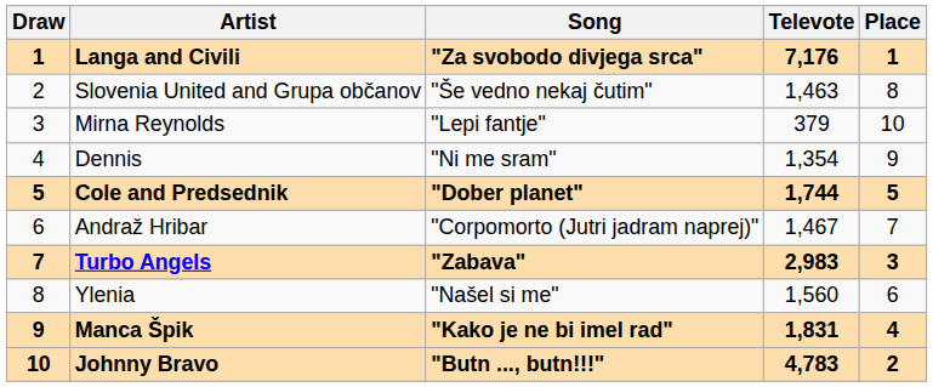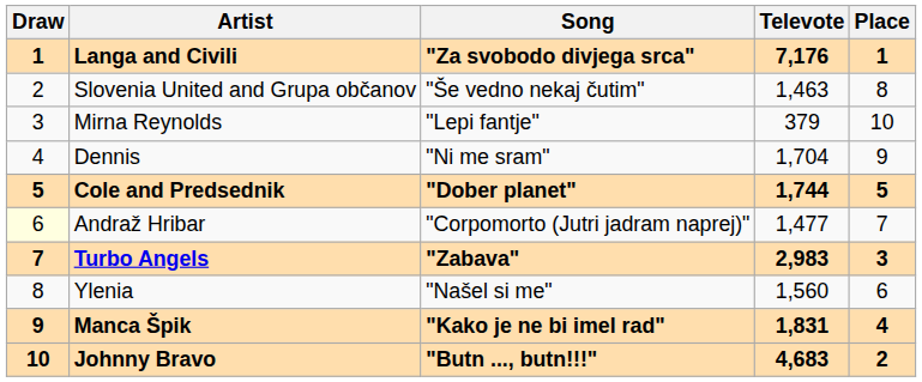 <table class="sortable wikitable" style="margin: 1em auto 1em auto; text-align:center">
 <tr>
 <th>Draw</th>
 <th>Artist</th>
 <th>Song</th>
 <th>Televote</th>
 <th>Place</th>
 </tr>
 <tr style="font-weight:bold; background:navajowhite">
 <td>1</td>
 <td align="left">Langa and Civili</td>
 <td align="left">"Za svobodo divjega srca"</td>
 <td>7,176</td>
 <td>1</td>
 </tr>
 <tr>
 <td>2</td>
 <td align="left">Slovenia United and Grupa občanov</td>
 <td align="left">"Še vedno nekaj čutim"</td>
 <td>1,463</td>
 <td>8</td>
 </tr>
 <tr>
 <td>3</td>
 <td align="left">Mirna Reynolds</td>
 <td align="left">"Lepi fantje"</td>
 <td>379</td>
 <td>10</td>
 </tr>
 <tr>
 <td>4</td>
 <td align="left">Dennis</td>
 <td align="left">"Ni me sram"</td>
-<td>1,354</td>
+<td>1,704</td>
 <td>9</td>
 </tr>
 <tr style="font-weight:bold; background:navajowhite">
 <td>5</td>
 <td align="left">Cole and Predsednik</td>
 <td align="left">"Dober planet"</td>
 <td>1,744</td>
 <td>5</td>
 </tr>
 <tr>
-<td>6</td>
+<td style="background: lightyellow;">6</td>
 <td align="left">Andraž Hribar</td>
 <td align="left">"Corpomorto (Jutri jadram naprej)"</td>
-<td>1,467</td>
+<td>1,477</td>
 <td>7</td>
 </tr>
 <tr style="font-weight:bold; background:navajowhite">
 <td>7</td>
 <td align="left"><a href='#'>Turbo Angels</a></td>
 <td align="left">"Zabava"</td>
 <td>2,983</td>
 <td>3</td>
 </tr>
 <tr>
 <td>8</td>
 <td align="left">Ylenia</td>
 <td align="left">"Našel si me"</td>
 <td>1,560</td>
 <td>6</td>
 </tr>
 <tr style="font-weight:bold; background:navajowhite">
 <td>9</td>
 <td align="left">Manca Špik</td>
 <td align="left">"Kako je ne bi imel rad"</td>
 <td>1,831</td>
 <td>4</td>
 </tr>
 <tr style="font-weight:bold; background:navajowhite">
 <td>10</td>
 <td align="left">Johnny Bravo</td>
 <td align="left">"Butn ..., butn!!!"</td>
-<td>4,783</td>
+<td>4,683</td>
 <td>2</td>
 </tr>
 </table>
